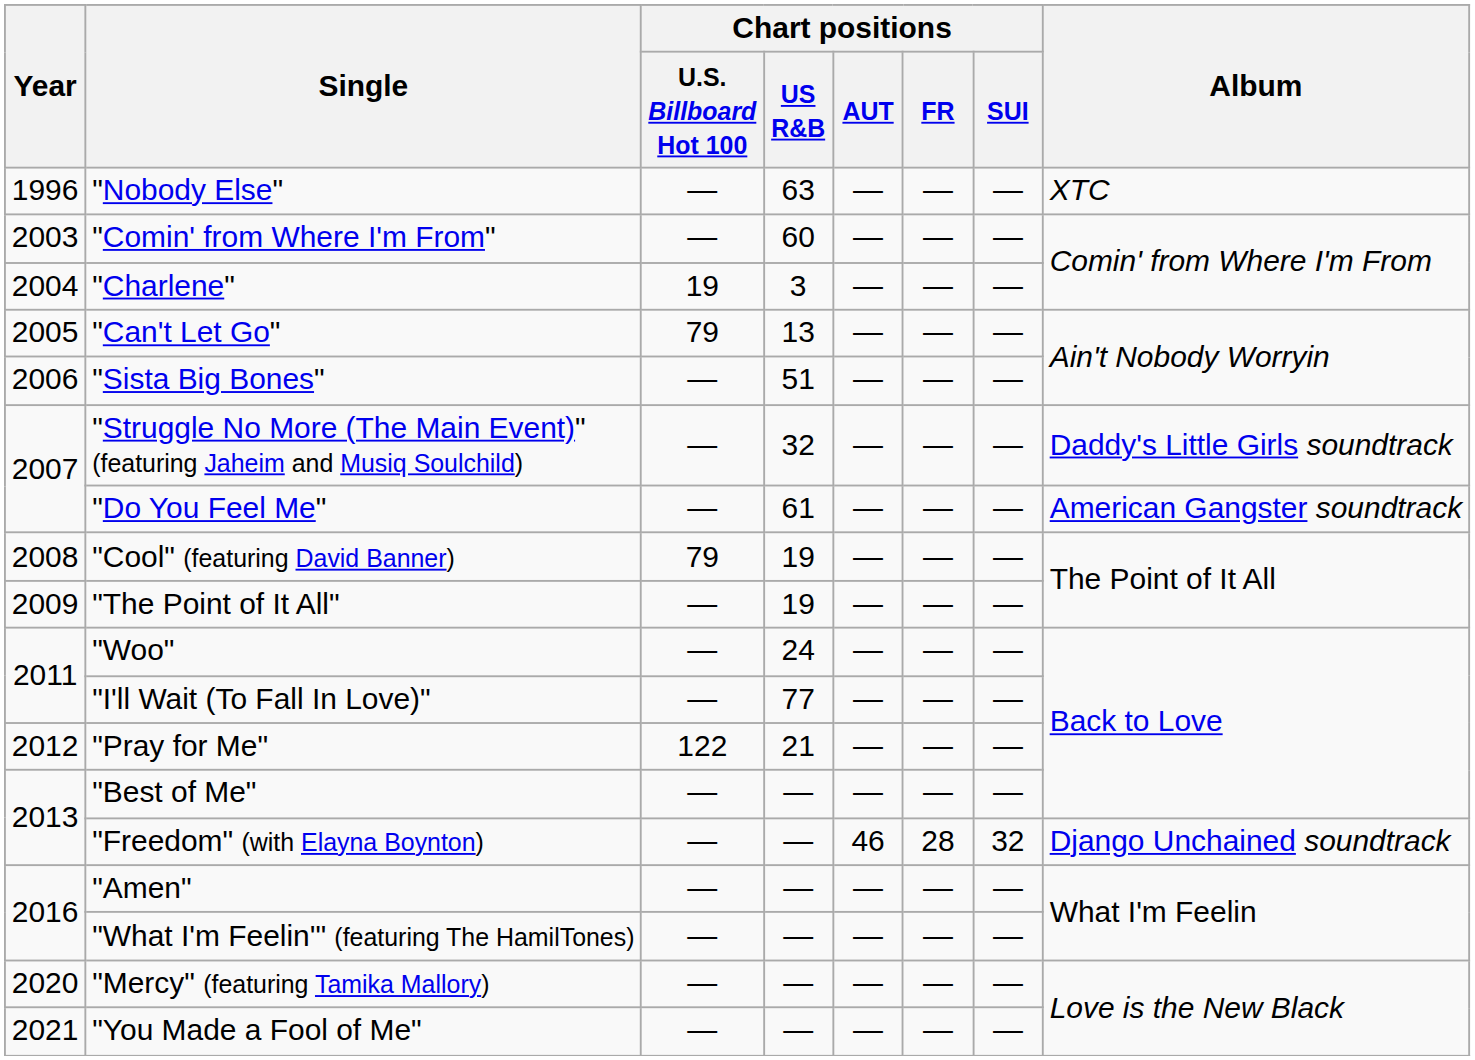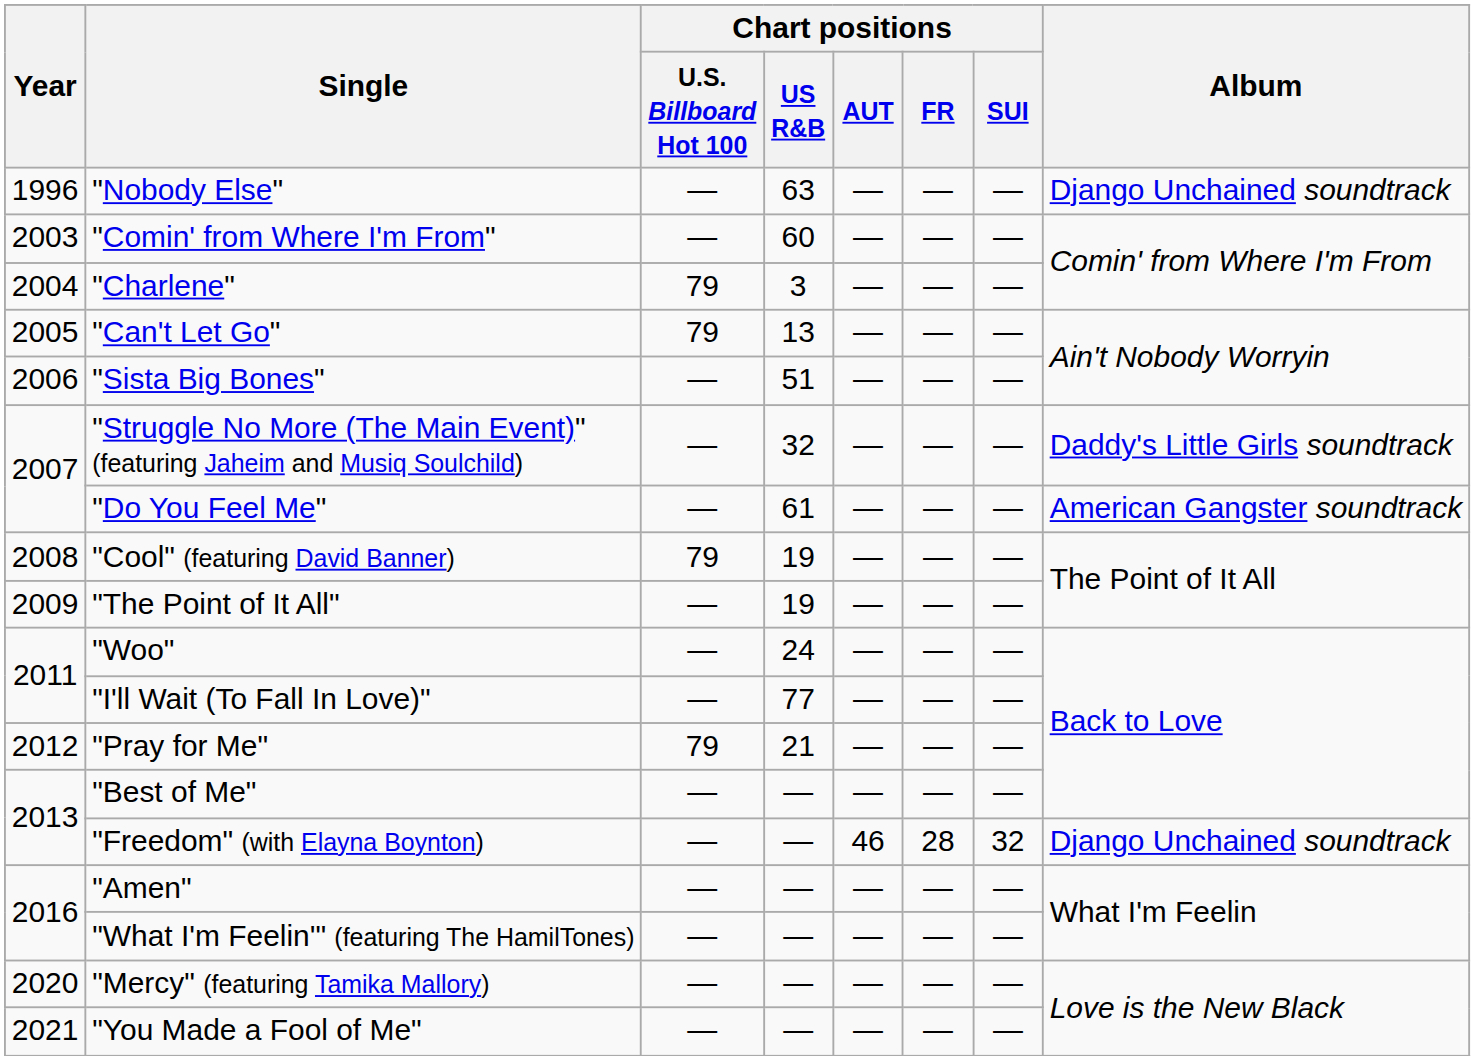 <table class="wikitable">
 <tr>
 <th style="text-align:center;" rowspan="2">Year</th>
 <th style="text-align:center;" rowspan="2">Single</th>
 <th style="text-align:center;" colspan="5">Chart positions</th>
 <th style="text-align:center;" rowspan="2">Album</th>
 </tr>
 <tr>
 <th style="width:50px;"><small>U.S. <a href='#'><em>Billboard</em> Hot 100</a></small></th>
 <th style="width:30px;"><small><a href='#'>US <br>R&B</a></small></th>
 <th style="width:30px;"><small><a href='#'>AUT</a></small></th>
 <th style="width:30px;"><small><a href='#'>FR</a><br></small></th>
 <th style="width:30px;"><small><a href='#'>SUI</a></small></th>
 </tr>
 <tr>
 <td style="text-align:center;">1996</td>
 <td align="left">"<a href='#'>Nobody Else</a>"</td>
 <td style="text-align:center;">—</td>
 <td style="text-align:center;">63</td>
 <td style="text-align:center;">—</td>
 <td style="text-align:center;">—</td>
 <td style="text-align:center;">—</td>
-<td align="left"><em>XTC</em></td>
+<td></em><a href='#'>Django Unchained</a><em> soundtrack</td>
 </tr>
 <tr>
 <td style="text-align:center;">2003</td>
 <td align="left">"<a href='#'>Comin' from Where I'm From</a>"</td>
 <td style="text-align:center;">—</td>
 <td style="text-align:center;">60</td>
 <td style="text-align:center;">—</td>
 <td style="text-align:center;">—</td>
 <td style="text-align:center;">—</td>
 <td style="text-align:left;" rowspan="2"><em>Comin' from Where I'm From</em></td>
 </tr>
 <tr>
 <td style="text-align:center;">2004</td>
 <td align="left">"<a href='#'>Charlene</a>"</td>
-<td style="text-align:center;">19</td>
+<td style="text-align:center;">79</td>
 <td style="text-align:center;">3</td>
 <td style="text-align:center;">—</td>
 <td style="text-align:center;">—</td>
 <td style="text-align:center;">—</td>
 </tr>
 <tr>
 <td style="text-align:center;">2005</td>
 <td align="left">"<a href='#'>Can't Let Go</a>"</td>
 <td style="text-align:center;">79</td>
 <td style="text-align:center;">13</td>
 <td style="text-align:center;">—</td>
 <td style="text-align:center;">—</td>
 <td style="text-align:center;">—</td>
 <td style="text-align:left;" rowspan="2"><em>Ain't Nobody Worryin<strong></td>
 </tr>
 <tr>
 <td style="text-align:center;">2006</td>
 <td align="left">"<a href='#'>Sista Big Bones</a>"</td>
 <td style="text-align:center;">—</td>
 <td style="text-align:center;">51</td>
 <td style="text-align:center;">—</td>
 <td style="text-align:center;">—</td>
 <td style="text-align:center;">—</td>
 </tr>
 <tr>
 <td style="text-align:center;" rowspan="2">2007</td>
 <td align="left">"<a href='#'>Struggle No More (The Main Event)</a>" <br><small>(featuring <a href='#'>Jaheim</a> and <a href='#'>Musiq Soulchild</a>)</small></td>
 <td style="text-align:center;">—</td>
 <td style="text-align:center;">32</td>
 <td style="text-align:center;">—</td>
 <td style="text-align:center;">—</td>
 <td style="text-align:center;">—</td>
 <td align="left"></em><a href='#'>Daddy's Little Girls</a><em> soundtrack</td>
 </tr>
 <tr>
 <td align="left">"<a href='#'>Do You Feel Me</a>"</td>
 <td style="text-align:center;">—</td>
 <td style="text-align:center;">61</td>
 <td style="text-align:center;">—</td>
 <td style="text-align:center;">—</td>
 <td style="text-align:center;">—</td>
 <td align="left"></em><a href='#'>American Gangster</a><em> soundtrack</td>
 </tr>
 <tr>
 <td style="text-align:center;">2008</td>
 <td align="left">"Cool" <small>(featuring <a href='#'>David Banner</a>)</small></td>
 <td style="text-align:center;">79</td>
 <td style="text-align:center;">19</td>
 <td style="text-align:center;">—</td>
 <td style="text-align:center;">—</td>
 <td style="text-align:center;">—</td>
 <td style="text-align:left;" rowspan="2"></em>The Point of It All<em></td>
 </tr>
 <tr>
 <td style="text-align:center;">2009</td>
 <td align="left">"The Point of It All"</td>
 <td style="text-align:center;">—</td>
 <td style="text-align:center;">19</td>
 <td style="text-align:center;">—</td>
 <td style="text-align:center;">—</td>
 <td style="text-align:center;">—</td>
 </tr>
 <tr>
 <td style="text-align:center;" rowspan="2">2011</td>
 <td align="left">"Woo"</td>
 <td style="text-align:center;">—</td>
 <td style="text-align:center;">24</td>
 <td style="text-align:center;">—</td>
 <td style="text-align:center;">—</td>
 <td style="text-align:center;">—</td>
 <td style="text-align:left;" rowspan="4"></em><a href='#'>Back to Love</a><em></td>
 </tr>
 <tr>
 <td align="left">"I'll Wait (To Fall In Love)"</td>
 <td style="text-align:center;">—</td>
 <td style="text-align:center;">77</td>
 <td style="text-align:center;">—</td>
 <td style="text-align:center;">—</td>
 <td style="text-align:center;">—</td>
 </tr>
 <tr>
 <td style="text-align:center;">2012</td>
 <td align="left">"Pray for Me"</td>
-<td style="text-align:center;">122</td>
+<td style="text-align:center;">79</td>
 <td style="text-align:center;">21</td>
 <td style="text-align:center;">—</td>
 <td style="text-align:center;">—</td>
 <td style="text-align:center;">—</td>
 </tr>
 <tr>
 <td style="text-align:center;" rowspan="2">2013</td>
 <td style="text-align:left;">"Best of Me"</td>
 <td style="text-align:center;">—</td>
 <td style="text-align:center;">—</td>
 <td style="text-align:center;">—</td>
 <td style="text-align:center;">—</td>
 <td style="text-align:center;">—</td>
 </tr>
 <tr>
 <td style="text-align:left;">"Freedom" <small>(with <a href='#'>Elayna Boynton</a>)</small></td>
 <td style="text-align:center;">—</td>
 <td style="text-align:center;">—</td>
 <td style="text-align:center;">46</td>
 <td style="text-align:center;">28</td>
 <td style="text-align:center;">32</td>
 <td></em><a href='#'>Django Unchained</a><em> soundtrack</td>
 </tr>
 <tr>
 <td style="text-align:center;" rowspan="2">2016</td>
 <td style="text-align:left;">"Amen"</td>
 <td style="text-align:center;">—</td>
 <td style="text-align:center;">—</td>
 <td style="text-align:center;">—</td>
 <td style="text-align:center;">—</td>
 <td style="text-align:center;">—</td>
 <td style="text-align:left;" rowspan="2"></em>What I'm Feelin</strong></td>
 </tr>
 <tr>
 <td align="left">"What I'm Feelin'" <small>(featuring The HamilTones)</small></td>
 <td style="text-align:center;">—</td>
 <td style="text-align:center;">—</td>
 <td style="text-align:center;">—</td>
 <td style="text-align:center;">—</td>
 <td style="text-align:center;">—</td>
 </tr>
 <tr>
 <td style="text-align:center;" rowspan="1">2020</td>
 <td style="text-align:left;">"Mercy" <small>(featuring <a href='#'>Tamika Mallory</a>)</small></td>
 <td style="text-align:center;">—</td>
 <td style="text-align:center;">—</td>
 <td style="text-align:center;">—</td>
 <td style="text-align:center;">—</td>
 <td style="text-align:center;">—</td>
 <td style="text-align:left;" rowspan="2"><em>Love is the New Black</em></td>
 </tr>
 <tr>
 <td style="text-align:center;" rowspan="1">2021</td>
 <td style="text-align:left;">"You Made a Fool of Me"</td>
 <td style="text-align:center;">—</td>
 <td style="text-align:center;">—</td>
 <td style="text-align:center;">—</td>
 <td style="text-align:center;">—</td>
 <td style="text-align:center;">—</td>
 </tr>
 <tr>
 </tr>
 </table>
